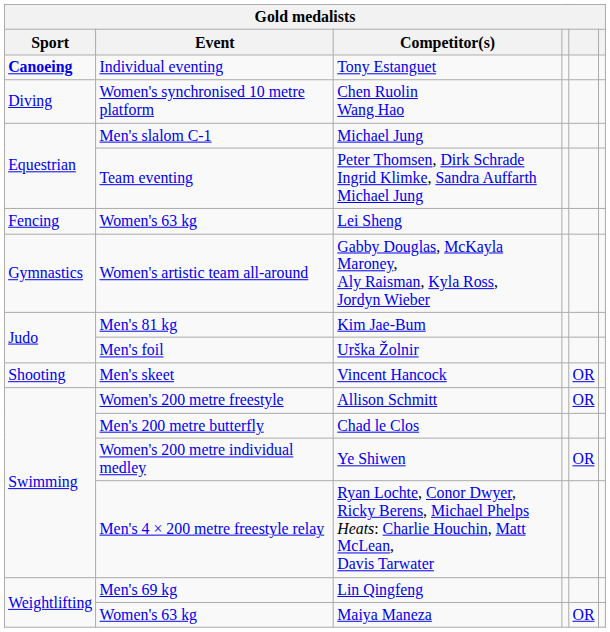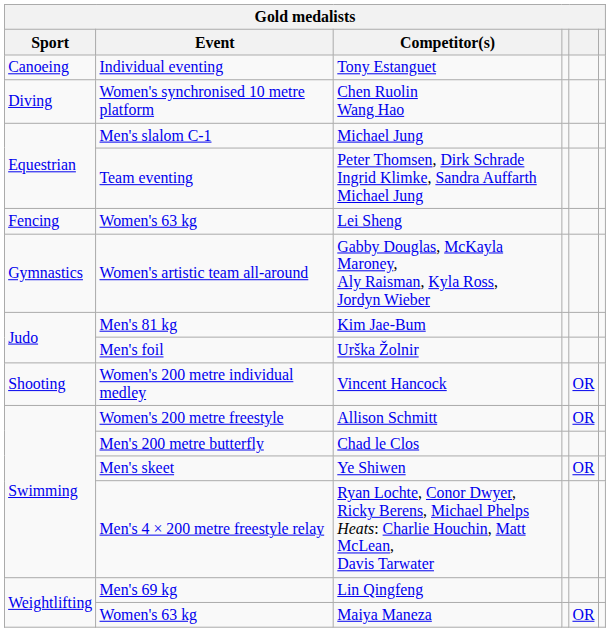 <table class="wikitable">
 <tr>
 <th colspan="6">Gold medalists</th>
 </tr>
 <tr>
 <th>Sport</th>
 <th>Event</th>
 <th>Competitor(s)</th>
 <th></th>
 <th></th>
 <th></th>
 </tr>
 <tr>
-<td><strong><a href='#'>Canoeing</a></strong></td>
+<td><a href='#'>Canoeing</a></td>
 <td><a href='#'>Individual eventing</a></td>
 <td><a href='#'>Tony Estanguet</a></td>
 <td></td>
 <td></td>
 <td></td>
 </tr>
 <tr>
 <td><a href='#'>Diving</a></td>
 <td><a href='#'>Women's synchronised 10 metre platform</a></td>
 <td><a href='#'>Chen Ruolin</a><br><a href='#'>Wang Hao</a></td>
 <td></td>
 <td></td>
 <td></td>
 </tr>
 <tr>
 <td rowspan="2"><a href='#'>Equestrian</a></td>
 <td><a href='#'>Men's slalom C-1</a></td>
 <td><a href='#'>Michael Jung</a></td>
 <td></td>
 <td></td>
 <td></td>
 </tr>
 <tr>
 <td><a href='#'>Team eventing</a></td>
 <td><a href='#'>Peter Thomsen</a>, <a href='#'>Dirk Schrade</a><br><a href='#'>Ingrid Klimke</a>, <a href='#'>Sandra Auffarth</a><br><a href='#'>Michael Jung</a></td>
 <td></td>
 <td></td>
 <td></td>
 </tr>
 <tr>
 <td><a href='#'>Fencing</a></td>
 <td><a href='#'>Women's 63 kg</a></td>
 <td><a href='#'>Lei Sheng</a></td>
 <td></td>
 <td></td>
 <td></td>
 </tr>
 <tr>
 <td><a href='#'>Gymnastics</a></td>
 <td><a href='#'>Women's artistic team all-around</a></td>
 <td><a href='#'>Gabby Douglas</a>, <a href='#'>McKayla Maroney</a>,<br><a href='#'>Aly Raisman</a>, <a href='#'>Kyla Ross</a>,<br><a href='#'>Jordyn Wieber</a></td>
 <td></td>
 <td></td>
 <td></td>
 </tr>
 <tr>
 <td rowspan="2"><a href='#'>Judo</a></td>
 <td><a href='#'>Men's 81 kg</a></td>
 <td><a href='#'>Kim Jae-Bum</a></td>
 <td></td>
 <td></td>
 <td></td>
 </tr>
 <tr>
 <td><a href='#'>Men's foil</a></td>
 <td><a href='#'>Urška Žolnir</a></td>
 <td></td>
 <td></td>
 <td></td>
 </tr>
 <tr>
 <td><a href='#'>Shooting</a></td>
-<td><a href='#'>Men's skeet</a></td>
+<td><a href='#'>Women's 200 metre individual medley</a></td>
 <td><a href='#'>Vincent Hancock</a></td>
 <td></td>
 <td><a href='#'>OR</a></td>
 <td></td>
 </tr>
 <tr>
 <td rowspan="4"><a href='#'>Swimming</a></td>
 <td><a href='#'>Women's 200 metre freestyle</a></td>
 <td><a href='#'>Allison Schmitt</a></td>
 <td></td>
 <td><a href='#'>OR</a></td>
 <td></td>
 </tr>
 <tr>
 <td><a href='#'>Men's 200 metre butterfly</a></td>
 <td><a href='#'>Chad le Clos</a></td>
 <td></td>
 <td></td>
 <td></td>
 </tr>
 <tr>
-<td><a href='#'>Women's 200 metre individual medley</a></td>
+<td><a href='#'>Men's skeet</a></td>
 <td><a href='#'>Ye Shiwen</a></td>
 <td></td>
 <td><a href='#'>OR</a></td>
 <td></td>
 </tr>
 <tr>
 <td><a href='#'>Men's 4 × 200 metre freestyle relay</a></td>
 <td><a href='#'>Ryan Lochte</a>, <a href='#'>Conor Dwyer</a>,<br><a href='#'>Ricky Berens</a>, <a href='#'>Michael Phelps</a><br><em>Heats</em>: <a href='#'>Charlie Houchin</a>, <a href='#'>Matt McLean</a>,<br><a href='#'>Davis Tarwater</a></td>
 <td></td>
 <td></td>
 <td></td>
 </tr>
 <tr>
 <td rowspan="2"><a href='#'>Weightlifting</a></td>
 <td><a href='#'>Men's 69 kg</a></td>
 <td><a href='#'>Lin Qingfeng</a></td>
 <td></td>
 <td></td>
 <td></td>
 </tr>
 <tr>
 <td><a href='#'>Women's 63 kg</a></td>
 <td><a href='#'>Maiya Maneza</a></td>
 <td></td>
 <td><a href='#'>OR</a></td>
 <td></td>
 </tr>
 </table>
